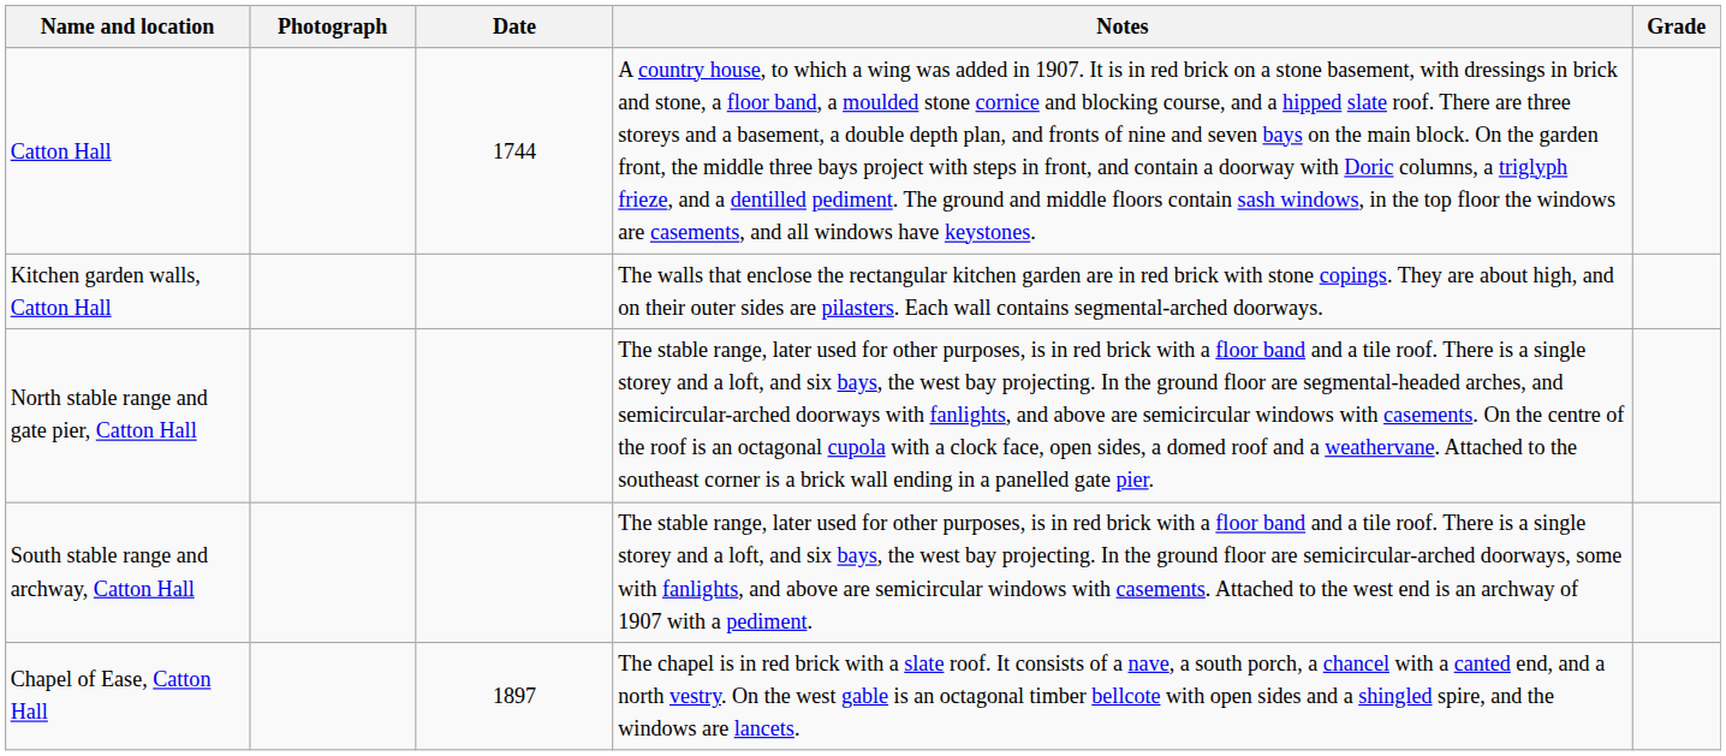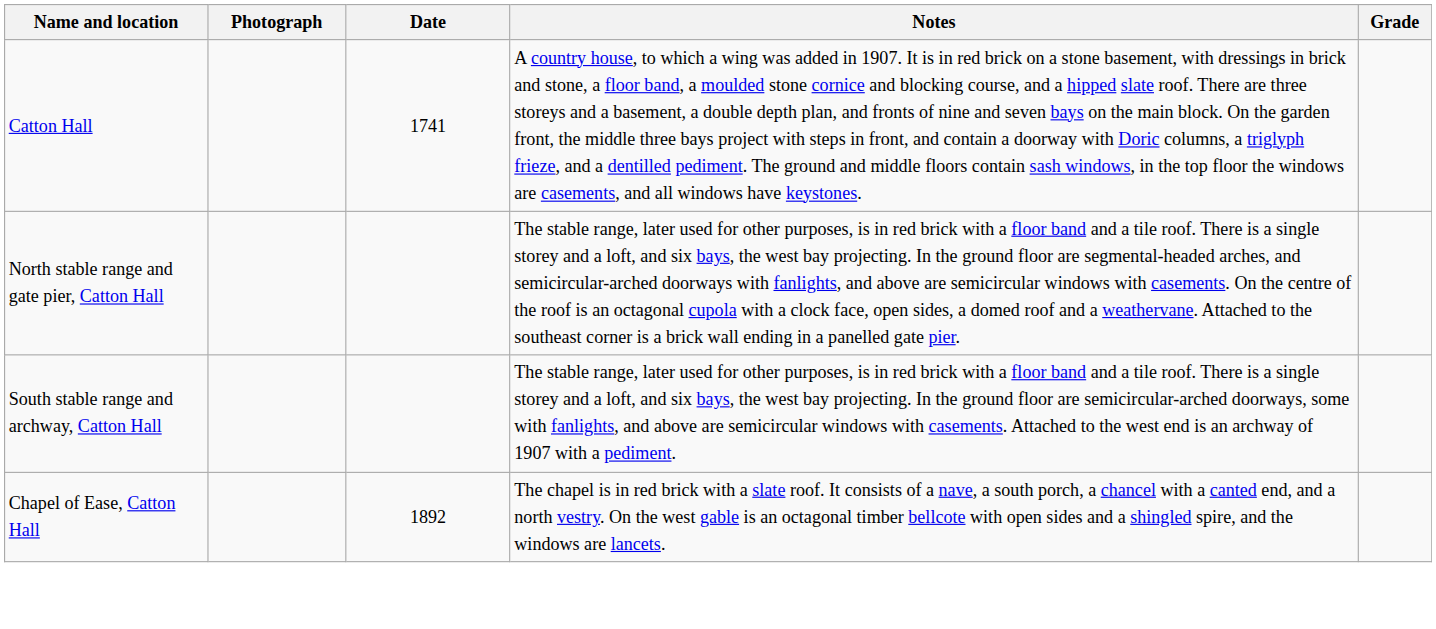 <table class="wikitable sortable plainrowheaders" style="width:100%; border:0; text-align:left; line-height:150%;">
 <tr>
 <th scope="col"  style="width:150px">Name and location</th>
 <th scope="col"  style="width:100px" class="unsortable">Photograph</th>
 <th scope="col"  style="width:120px">Date</th>
 <th scope="col"  style="width:650px" class="unsortable">Notes</th>
 <th scope="col"  style="width:50px">Grade</th>
 </tr>
 <tr>
 <td><a href='#'>Catton Hall</a><br><small></small></td>
 <td></td>
-<td align="center">1744</td>
+<td align="center">1741</td>
 <td>A <a href='#'>country house</a>, to which a wing was added in 1907.  It is in red brick on a stone basement, with dressings in brick and stone, a <a href='#'>floor band</a>, a <a href='#'>moulded</a> stone <a href='#'>cornice</a> and blocking course, and a <a href='#'>hipped</a> <a href='#'>slate</a> roof.  There are three storeys and a basement, a double depth plan, and fronts of nine and seven <a href='#'>bays</a> on the main block.  On the garden front, the middle three bays project with steps in front, and contain a doorway with <a href='#'>Doric</a> columns, a <a href='#'>triglyph</a> <a href='#'>frieze</a>, and a <a href='#'>dentilled</a> <a href='#'>pediment</a>.  The ground and middle floors contain <a href='#'>sash windows</a>, in the top floor the windows are <a href='#'>casements</a>, and all windows have <a href='#'>keystones</a>.</td>
-<td align="center" ></td>
-</tr>
-<tr>
-<td>Kitchen garden walls, <a href='#'>Catton Hall</a><br><small></small></td>
-<td></td>
-<td align="center"></td>
-<td>The walls that enclose the rectangular kitchen garden are in red brick with stone <a href='#'>copings</a>.  They are about  high, and on their outer sides are <a href='#'>pilasters</a>.  Each wall contains segmental-arched doorways.</td>
 <td align="center" ></td>
 </tr>
 <tr>
 <td>North stable range and gate pier, <a href='#'>Catton Hall</a><br><small></small></td>
 <td></td>
 <td align="center"></td>
 <td>The stable range, later used for other purposes, is in red brick with a <a href='#'>floor band</a> and a tile roof.  There is a single storey and a loft, and six <a href='#'>bays</a>, the west bay projecting.  In the ground floor are segmental-headed arches, and semicircular-arched doorways with <a href='#'>fanlights</a>, and above are semicircular windows with <a href='#'>casements</a>.  On the centre of the roof is an octagonal <a href='#'>cupola</a> with a clock face, open sides, a domed roof and a <a href='#'>weathervane</a>.  Attached to the southeast corner is a brick wall ending in a panelled gate <a href='#'>pier</a>.</td>
 <td align="center" ></td>
 </tr>
 <tr>
 <td>South stable range and archway, <a href='#'>Catton Hall</a><br><small></small></td>
 <td></td>
 <td align="center"></td>
 <td>The stable range, later used for other purposes, is in red brick with a <a href='#'>floor band</a> and a tile roof.  There is a single storey and a loft, and six <a href='#'>bays</a>, the west bay projecting. In the ground floor are semicircular-arched doorways, some with <a href='#'>fanlights</a>, and above are semicircular windows with <a href='#'>casements</a>.  Attached to the west end is an archway of 1907 with a <a href='#'>pediment</a>.</td>
 <td align="center" ></td>
 </tr>
 <tr>
 <td>Chapel of Ease, <a href='#'>Catton Hall</a><br><small></small></td>
 <td></td>
-<td align="center">1897</td>
+<td align="center">1892</td>
 <td>The chapel is in red brick with a <a href='#'>slate</a> roof.  It consists of a <a href='#'>nave</a>, a south porch, a <a href='#'>chancel</a> with a <a href='#'>canted</a> end, and a north <a href='#'>vestry</a>.  On the west <a href='#'>gable</a> is an octagonal timber <a href='#'>bellcote</a> with open sides and a <a href='#'>shingled</a> spire, and the windows are <a href='#'>lancets</a>.</td>
 <td align="center" ></td>
 </tr>
 <tr>
 </tr>
 </table>
